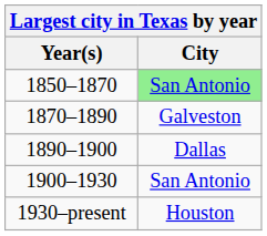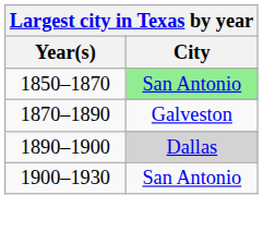 <table class="wikitable floatright" style="text-align:center;">
 <tr>
 <th colspan="2"><a href='#'>Largest city in Texas</a> by year</th>
 </tr>
 <tr>
 <th>Year(s)</th>
 <th>City</th>
 </tr>
 <tr>
 <td>1850–1870</td>
 <td style="background: lightgreen;"><a href='#'>San Antonio</a></td>
 </tr>
 <tr>
 <td>1870–1890</td>
 <td><a href='#'>Galveston</a></td>
 </tr>
 <tr>
 <td>1890–1900</td>
-<td><a href='#'>Dallas</a></td>
+<td style="background: lightgrey;"><a href='#'>Dallas</a></td>
 </tr>
 <tr>
 <td>1900–1930</td>
 <td><a href='#'>San Antonio</a></td>
 </tr>
-<tr>
-<td>1930–present</td>
-<td><a href='#'>Houston</a></td>
-</tr>
 </table>
